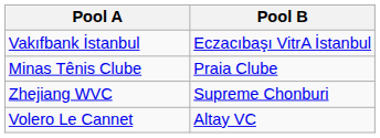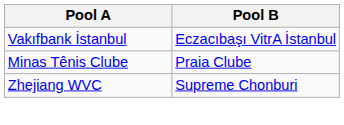 <table class="wikitable">
 <tr>
 <th width=50%>Pool A</th>
 <th width=50%>Pool B</th>
 </tr>
 <tr>
 <td> <a href='#'>Vakıfbank İstanbul</a></td>
 <td> <a href='#'>Eczacıbaşı VitrA İstanbul</a></td>
 </tr>
 <tr>
 <td> <a href='#'>Minas Tênis Clube</a></td>
 <td> <a href='#'>Praia Clube</a></td>
 </tr>
 <tr>
 <td> <a href='#'>Zhejiang WVC</a></td>
 <td> <a href='#'>Supreme Chonburi</a></td>
 </tr>
-<tr>
-<td> <a href='#'>Volero Le Cannet</a></td>
-<td> <a href='#'>Altay VC</a></td>
-</tr>
 </table>
